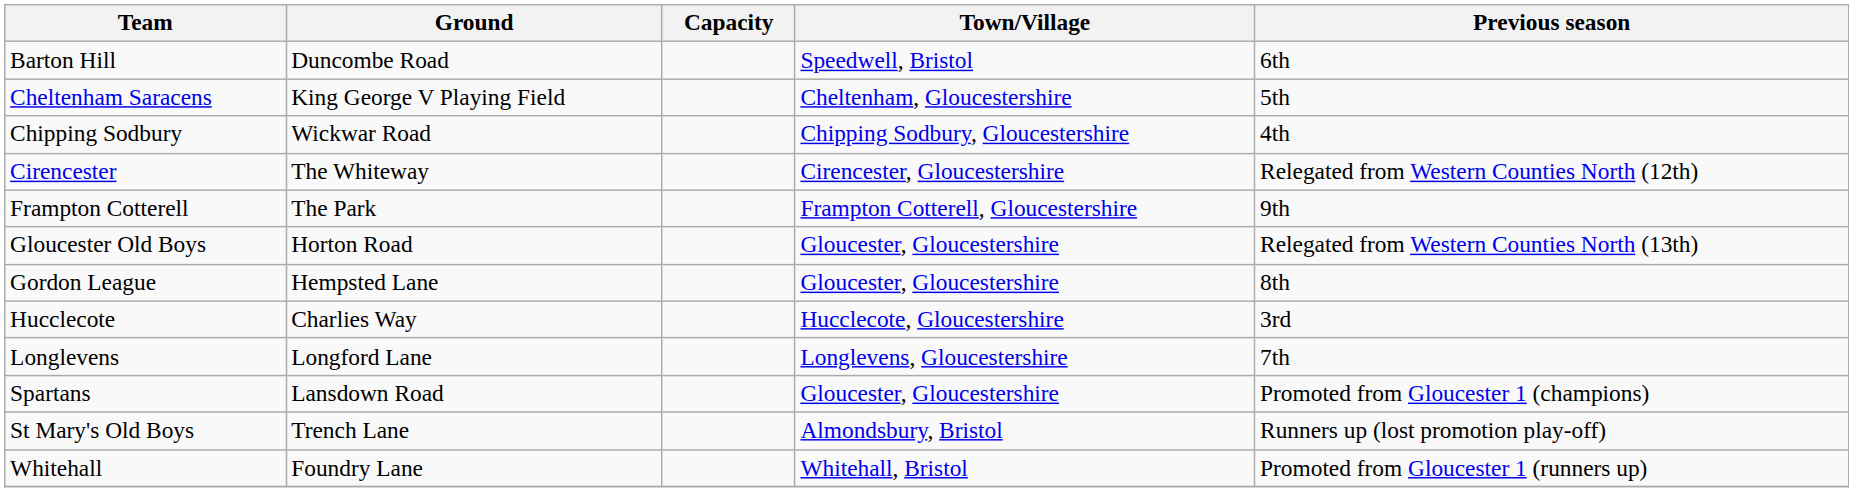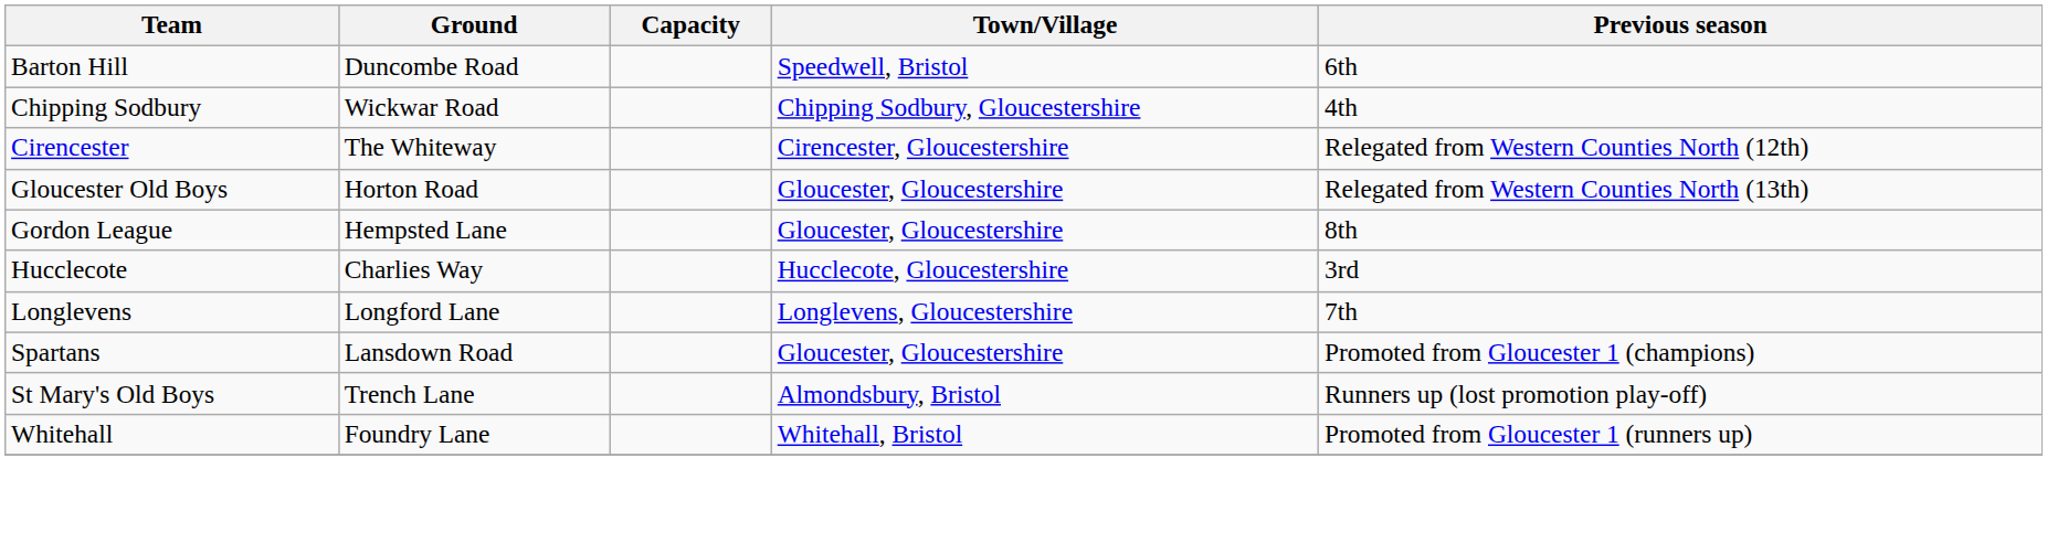 <table class="wikitable sortable" width=100%>
 <tr>
 <th>Team</th>
 <th>Ground</th>
 <th>Capacity</th>
 <th>Town/Village</th>
 <th>Previous season</th>
 </tr>
 <tr>
 <td>Barton Hill</td>
 <td>Duncombe Road</td>
 <td></td>
 <td><a href='#'>Speedwell</a>, <a href='#'>Bristol</a></td>
 <td>6th</td>
 </tr>
 <tr>
-<td><a href='#'>Cheltenham Saracens</a></td>
-<td>King George V Playing Field</td>
-<td></td>
-<td><a href='#'>Cheltenham</a>, <a href='#'>Gloucestershire</a></td>
-<td>5th</td>
-</tr>
-<tr>
 <td>Chipping Sodbury</td>
 <td>Wickwar Road</td>
 <td></td>
 <td><a href='#'>Chipping Sodbury</a>, <a href='#'>Gloucestershire</a></td>
 <td>4th</td>
 </tr>
 <tr>
 <td><a href='#'>Cirencester</a></td>
 <td>The Whiteway</td>
 <td></td>
 <td><a href='#'>Cirencester</a>, <a href='#'>Gloucestershire</a></td>
 <td>Relegated from <a href='#'>Western Counties North</a> (12th)</td>
-</tr>
-<tr>
-<td>Frampton Cotterell</td>
-<td>The Park</td>
-<td></td>
-<td><a href='#'>Frampton Cotterell</a>, <a href='#'>Gloucestershire</a></td>
-<td>9th</td>
 </tr>
 <tr>
 <td>Gloucester Old Boys</td>
 <td>Horton Road</td>
 <td></td>
 <td><a href='#'>Gloucester</a>, <a href='#'>Gloucestershire</a></td>
 <td>Relegated from <a href='#'>Western Counties North</a> (13th)</td>
 </tr>
 <tr>
 <td>Gordon League</td>
 <td>Hempsted Lane</td>
 <td></td>
 <td><a href='#'>Gloucester</a>, <a href='#'>Gloucestershire</a></td>
 <td>8th</td>
 </tr>
 <tr>
 <td>Hucclecote</td>
 <td>Charlies Way</td>
 <td></td>
 <td><a href='#'>Hucclecote</a>, <a href='#'>Gloucestershire</a></td>
 <td>3rd</td>
 </tr>
 <tr>
 <td>Longlevens</td>
 <td>Longford Lane</td>
 <td></td>
 <td><a href='#'>Longlevens</a>, <a href='#'>Gloucestershire</a></td>
 <td>7th</td>
 </tr>
 <tr>
 <td>Spartans</td>
 <td>Lansdown Road</td>
 <td></td>
 <td><a href='#'>Gloucester</a>, <a href='#'>Gloucestershire</a></td>
 <td>Promoted from <a href='#'>Gloucester 1</a> (champions)</td>
 </tr>
 <tr>
 <td>St Mary's Old Boys</td>
 <td>Trench Lane</td>
 <td></td>
 <td><a href='#'>Almondsbury</a>, <a href='#'>Bristol</a></td>
 <td>Runners up (lost promotion play-off)</td>
 </tr>
 <tr>
 <td>Whitehall</td>
 <td>Foundry Lane</td>
 <td></td>
 <td><a href='#'>Whitehall</a>, <a href='#'>Bristol</a></td>
 <td>Promoted from <a href='#'>Gloucester 1</a> (runners up)</td>
 </tr>
 <tr>
 </tr>
 </table>
